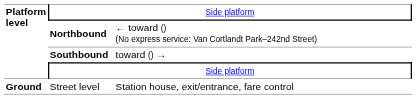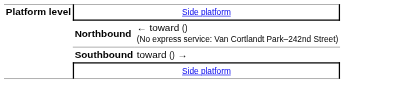 <table cellspacing=0 cellpadding=3>
 <tr>
 <td style="border-top:solid 1px gray;border-bottom:solid 1px gray;" rowspan=4 valign=top><strong>Platform level</strong></td>
 <td style="border-top:solid 1px gray;border-right:solid 2px black;border-left:solid 2px black;border-bottom:solid 2px black;text-align:center;" colspan=2><small><a href='#'>Side platform</a> </small></td>
 </tr>
 <tr>
 <td><span><strong>Northbound</strong></span></td>
 <td>←  toward  <small>()</small><br> <small>(No express service: Van Cortlandt Park–242nd Street)</small></td>
 </tr>
 <tr>
 <td style="border-top:solid 1px gray;"><span><strong>Southbound</strong></span></td>
 <td style="border-top:solid 1px gray;">  toward  <small>()</small> →</td>
 </tr>
 <tr>
 <td style="border-top:solid 2px black;border-right:solid 2px black;border-left:solid 2px black;border-bottom:solid 1px gray;text-align:center;" colspan=2><small><a href='#'>Side platform</a> </small></td>
 </tr>
-<tr>
-<td style="border-bottom:solid 1px gray;" width=50><strong>Ground</strong></td>
-<td style="border-bottom:solid 1px gray;" width=100>Street level</td>
-<td style="border-bottom:solid 1px gray;" width=475>Station house, exit/entrance, fare control<br></td>
-</tr>
 </table>
